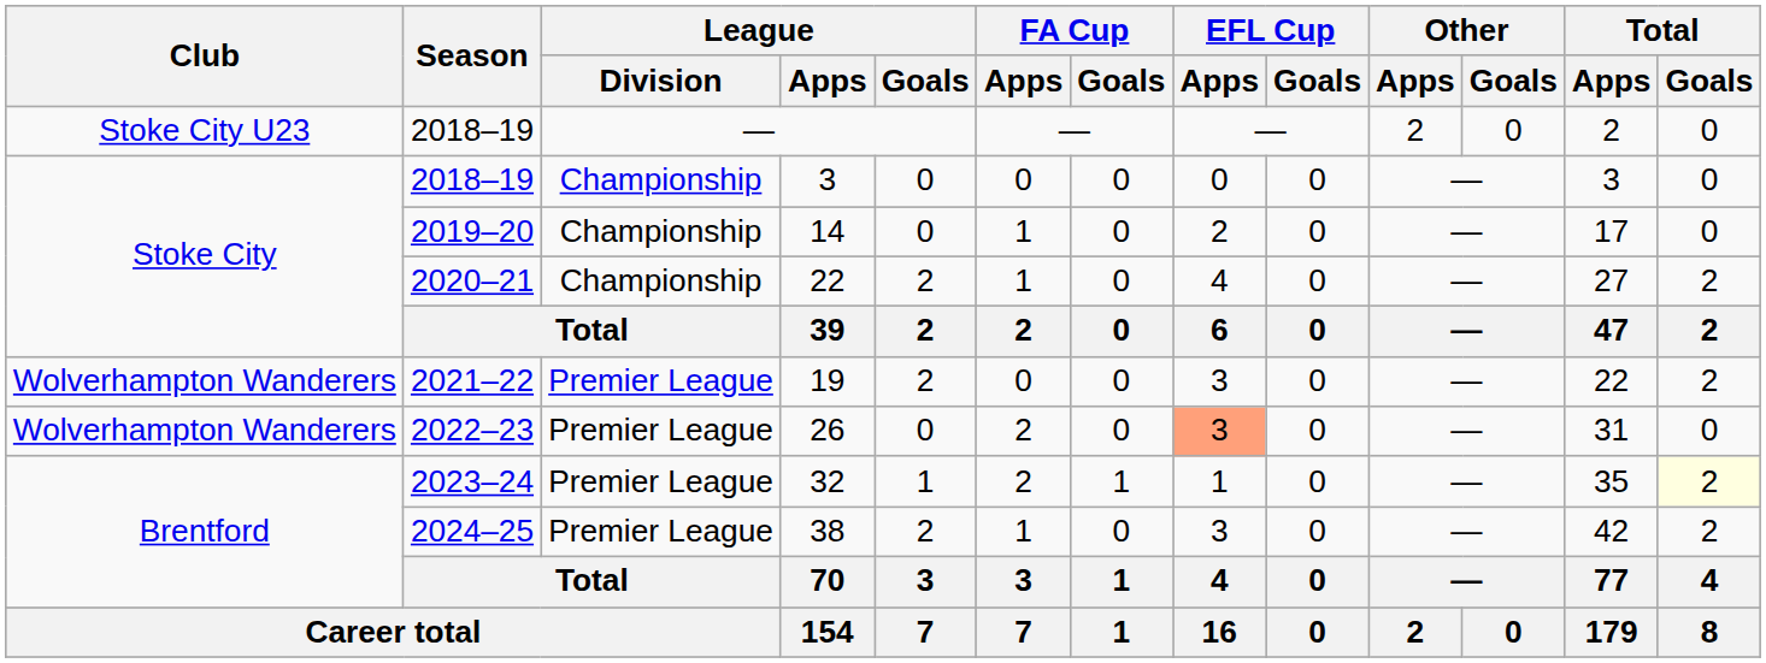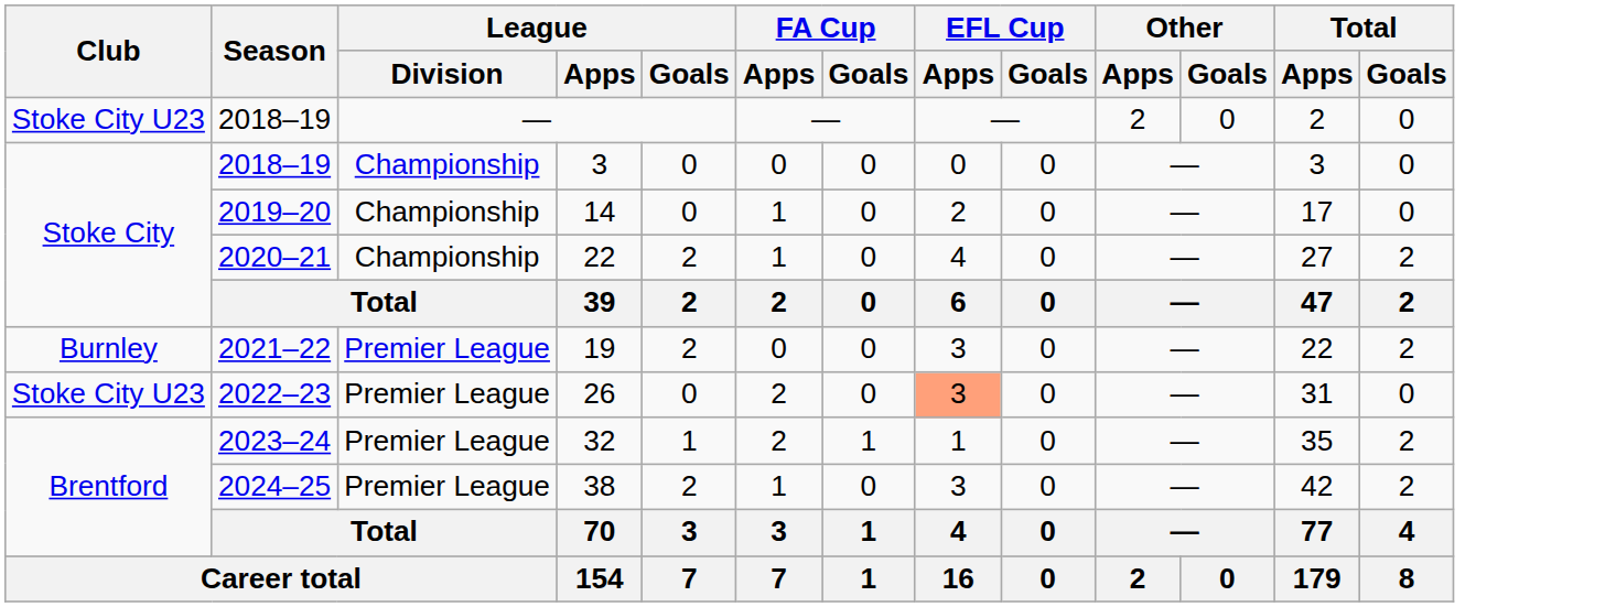 <table class="wikitable" style="text-align: center;">
 <tr>
 <th rowspan="2">Club</th>
 <th rowspan="2">Season</th>
 <th colspan="3">League</th>
 <th colspan="2"><a href='#'>FA Cup</a></th>
 <th colspan="2"><a href='#'>EFL Cup</a></th>
 <th colspan="2">Other</th>
 <th colspan="2">Total</th>
 </tr>
 <tr>
 <th>Division</th>
 <th>Apps</th>
 <th>Goals</th>
 <th>Apps</th>
 <th>Goals</th>
 <th>Apps</th>
 <th>Goals</th>
 <th>Apps</th>
 <th>Goals</th>
 <th>Apps</th>
 <th>Goals</th>
 </tr>
 <tr>
 <td><a href='#'>Stoke City U23</a></td>
 <td>2018–19</td>
 <td colspan="3">—</td>
 <td colspan="2">—</td>
 <td colspan="2">—</td>
 <td>2</td>
 <td>0</td>
 <td>2</td>
 <td>0</td>
 </tr>
 <tr>
 <td rowspan="4"><a href='#'>Stoke City</a></td>
 <td><a href='#'>2018–19</a></td>
 <td><a href='#'>Championship</a></td>
 <td>3</td>
 <td>0</td>
 <td>0</td>
 <td>0</td>
 <td>0</td>
 <td>0</td>
 <td colspan="2">—</td>
 <td>3</td>
 <td>0</td>
 </tr>
 <tr>
 <td><a href='#'>2019–20</a></td>
 <td>Championship</td>
 <td>14</td>
 <td>0</td>
 <td>1</td>
 <td>0</td>
 <td>2</td>
 <td>0</td>
 <td colspan="2">—</td>
 <td>17</td>
 <td>0</td>
 </tr>
 <tr>
 <td><a href='#'>2020–21</a></td>
 <td>Championship</td>
 <td>22</td>
 <td>2</td>
 <td>1</td>
 <td>0</td>
 <td>4</td>
 <td>0</td>
 <td colspan="2">—</td>
 <td>27</td>
 <td>2</td>
 </tr>
 <tr>
 <th colspan="2">Total</th>
 <th>39</th>
 <th>2</th>
 <th>2</th>
 <th>0</th>
 <th>6</th>
 <th>0</th>
 <th colspan="2">—</th>
 <th>47</th>
 <th>2</th>
 </tr>
 <tr>
-<td><a href='#'>Wolverhampton Wanderers</a></td>
+<td><a href='#'>Burnley</a></td>
 <td><a href='#'>2021–22</a></td>
 <td><a href='#'>Premier League</a></td>
 <td>19</td>
 <td>2</td>
 <td>0</td>
 <td>0</td>
 <td>3</td>
 <td>0</td>
 <td colspan="2">—</td>
 <td>22</td>
 <td>2</td>
 </tr>
 <tr>
-<td><a href='#'>Wolverhampton Wanderers</a></td>
+<td><a href='#'>Stoke City U23</a></td>
 <td><a href='#'>2022–23</a></td>
 <td>Premier League</td>
 <td>26</td>
 <td>0</td>
 <td>2</td>
 <td>0</td>
 <td style="background: lightsalmon;">3</td>
 <td>0</td>
 <td colspan="2">—</td>
 <td>31</td>
 <td>0</td>
 </tr>
 <tr>
 <td rowspan="3"><a href='#'>Brentford</a></td>
 <td><a href='#'>2023–24</a></td>
 <td>Premier League</td>
 <td>32</td>
 <td>1</td>
 <td>2</td>
 <td>1</td>
 <td>1</td>
 <td>0</td>
 <td colspan="2">—</td>
 <td>35</td>
-<td style="background: lightyellow;">2</td>
+<td>2</td>
 </tr>
 <tr>
 <td><a href='#'>2024–25</a></td>
 <td>Premier League</td>
 <td>38</td>
 <td>2</td>
 <td>1</td>
 <td>0</td>
 <td>3</td>
 <td>0</td>
 <td colspan="2">—</td>
 <td>42</td>
 <td>2</td>
 </tr>
 <tr>
 <th colspan="2">Total</th>
 <th>70</th>
 <th>3</th>
 <th>3</th>
 <th>1</th>
 <th>4</th>
 <th>0</th>
 <th colspan="2">—</th>
 <th>77</th>
 <th>4</th>
 </tr>
 <tr>
 <th colspan="3">Career total</th>
 <th>154</th>
 <th>7</th>
 <th>7</th>
 <th>1</th>
 <th>16</th>
 <th>0</th>
 <th>2</th>
 <th>0</th>
 <th>179</th>
 <th>8</th>
 </tr>
 </table>
